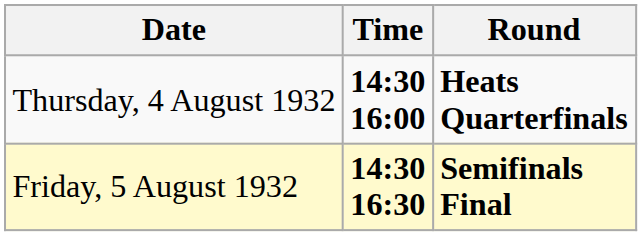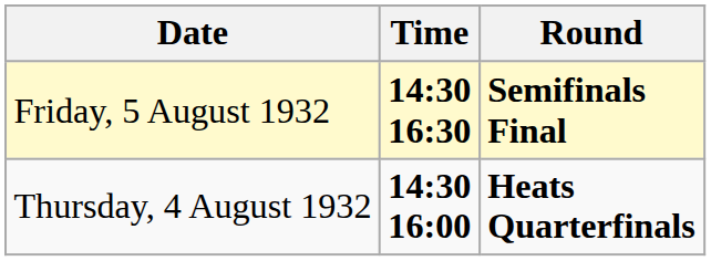 <table class="wikitable">
 <tr>
 <th>Date</th>
 <th>Time</th>
 <th>Round</th>
 </tr>
 <tr>
+<td style=background:lemonchiffon>Friday, 5 August 1932</td>
+<td style=background:lemonchiffon><strong>14:30</strong> <br> <strong>16:30</strong></td>
+<td style=background:lemonchiffon><strong>Semifinals</strong> <br> <strong>Final</strong></td>
+</tr>
+<tr>
 <td>Thursday, 4 August 1932</td>
 <td><strong>14:30</strong> <br> <strong>16:00</strong></td>
 <td><strong>Heats</strong> <br> <strong>Quarterfinals</strong></td>
 </tr>
-<tr>
-<td style=background:lemonchiffon>Friday, 5 August 1932</td>
-<td style=background:lemonchiffon><strong>14:30</strong> <br> <strong>16:30</strong></td>
-<td style=background:lemonchiffon><strong>Semifinals</strong> <br> <strong>Final</strong></td>
-</tr>
 </table>
